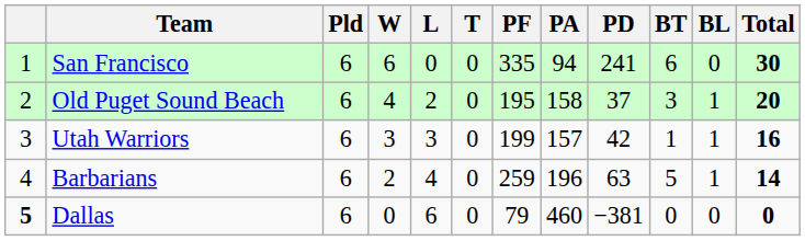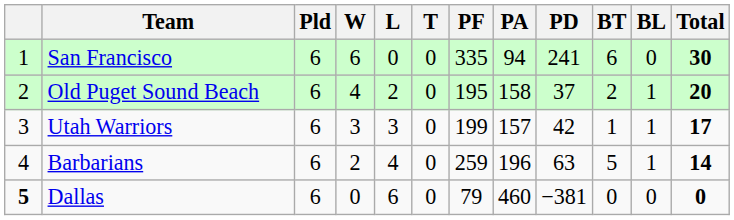 <table class="wikitable" style="text-align:center;">
 <tr>
 <th style="width:20px;" abbr="Position"></th>
 <th width=175>Team</th>
 <th style="width:20px;" abbr="Played">Pld</th>
 <th style="width:20px;" abbr="Won">W</th>
 <th style="width:20px;" abbr="Drawn">L</th>
 <th style="width:20px;" abbr="Lost">T</th>
 <th style="width:20px;" abbr="Points for">PF</th>
 <th style="width:20px;" abbr="Points against">PA</th>
 <th style="width:20px;" abbr="Points difference">PD</th>
 <th style="width:20px;" abbr="Points against">BT</th>
 <th style="width:20px;" abbr="Points difference">BL</th>
 <th style="width:20px;" abbr="Total Points">Total</th>
 </tr>
 <tr style="background:#cfc;">
 <td>1</td>
 <td style="text-align:left;"> <a href='#'>San Francisco</a></td>
 <td>6</td>
 <td>6</td>
 <td>0</td>
 <td>0</td>
 <td>335</td>
 <td>94</td>
 <td>241</td>
 <td>6</td>
 <td>0</td>
 <td><strong>30</strong></td>
 </tr>
 <tr style="background:#cfc;">
 <td>2</td>
 <td style="text-align:left;"> <a href='#'>Old Puget Sound Beach</a></td>
 <td>6</td>
 <td>4</td>
 <td>2</td>
 <td>0</td>
 <td>195</td>
 <td>158</td>
 <td>37</td>
-<td>3</td>
+<td>2</td>
 <td>1</td>
 <td><strong>20</strong></td>
 </tr>
 <tr>
 <td>3</td>
 <td style="text-align:left;"> <a href='#'>Utah Warriors</a></td>
 <td>6</td>
 <td>3</td>
 <td>3</td>
 <td>0</td>
 <td>199</td>
 <td>157</td>
 <td>42</td>
 <td>1</td>
 <td>1</td>
-<td><strong>16</strong></td>
+<td><strong>17</strong></td>
 </tr>
 <tr>
 <td>4</td>
 <td style="text-align:left;"> <a href='#'>Barbarians</a></td>
 <td>6</td>
 <td>2</td>
 <td>4</td>
 <td>0</td>
 <td>259</td>
 <td>196</td>
 <td>63</td>
 <td>5</td>
 <td>1</td>
 <td><strong>14</strong></td>
 </tr>
 <tr>
 <td><strong>5</strong></td>
 <td style="text-align:left;"> <a href='#'>Dallas</a></td>
 <td>6</td>
 <td>0</td>
 <td>6</td>
 <td>0</td>
 <td>79</td>
 <td>460</td>
 <td>−381</td>
 <td>0</td>
 <td>0</td>
 <td><strong>0</strong></td>
 </tr>
 </table>
